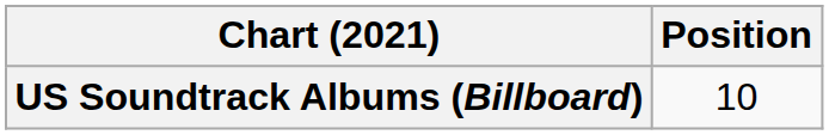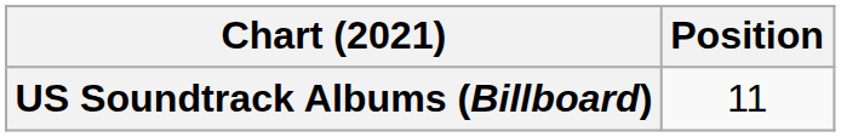 <table class="wikitable plainrowheaders" style="text-align:center">
 <tr>
 <th scope="col">Chart (2021)</th>
 <th scope="col">Position</th>
 </tr>
 <tr>
 <th scope="row">US Soundtrack Albums (<em>Billboard</em>)</th>
-<td>10</td>
+<td>11</td>
 </tr>
 </table>
